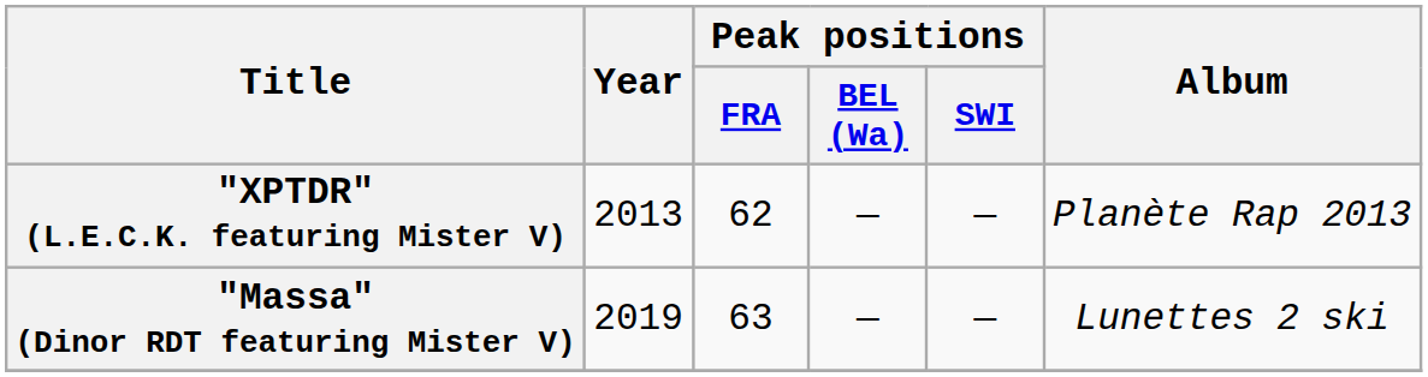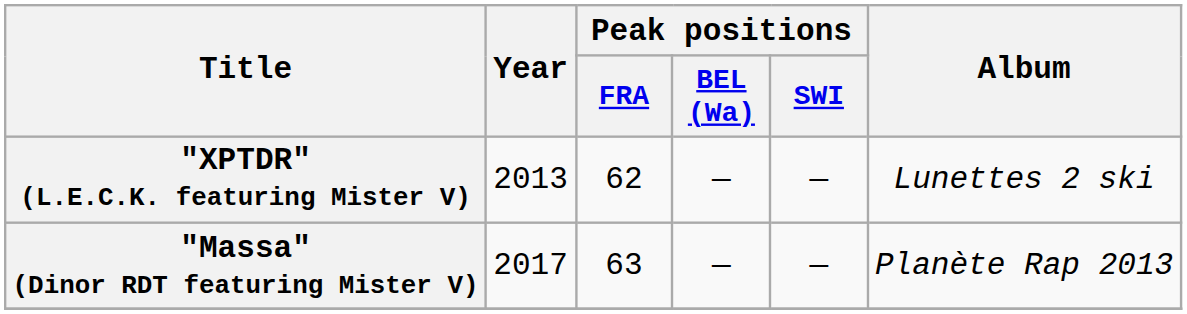 <table class="wikitable plainrowheaders" style="text-align:center">
 <tr>
 <th scope="col" rowspan="2">Title</th>
 <th scope="col" rowspan="2">Year</th>
 <th scope="col" colspan="3">Peak positions</th>
 <th scope="col" rowspan="2">Album</th>
 </tr>
 <tr>
 <th scope="col" style="width:3em;font-size:90%;"><a href='#'>FRA</a><br></th>
 <th scope="col" style="width:3em;font-size:90%;"><a href='#'>BEL <br>(Wa)</a><br></th>
 <th scope="col" style="width:3em;font-size:90%;"><a href='#'>SWI</a><br></th>
 </tr>
 <tr>
 <th scope="row">"XPTDR"<br><small>(L.E.C.K. featuring Mister V)</small></th>
 <td>2013</td>
 <td>62</td>
 <td>—</td>
 <td>—</td>
-<td><em>Planète Rap 2013</em></td>
+<td><em>Lunettes 2 ski</em></td>
 </tr>
 <tr>
 <th scope="row">"Massa"<br><small>(Dinor RDT featuring Mister V)</small></th>
-<td>2019</td>
+<td>2017</td>
 <td>63</td>
 <td>—</td>
 <td>—</td>
-<td><em>Lunettes 2 ski</em></td>
+<td><em>Planète Rap 2013</em></td>
 </tr>
 <tr>
 </tr>
 </table>
